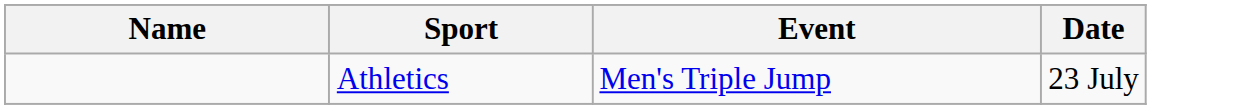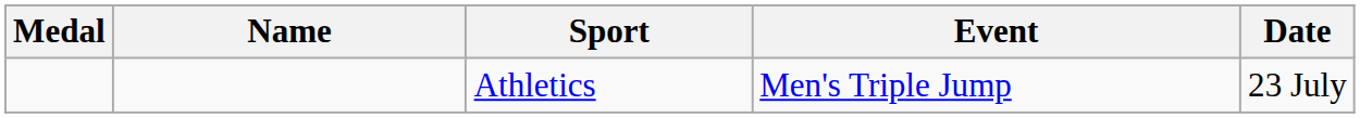 <table class="wikitable sortable">
 <tr>
+<th>Medal</th>
 <th style="width:10em">Name</th>
 <th style="width:8em">Sport</th>
 <th style="width:14em">Event</th>
 <th>Date</th>
 </tr>
 <tr>
 <td></td>
+<td></td>
 <td><a href='#'>Athletics</a></td>
 <td><a href='#'>Men's Triple Jump</a></td>
 <td>23 July</td>
 </tr>
 </table>
